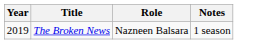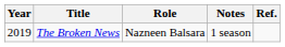 <table class="wikitable sortable">
 <tr>
 <th>Year</th>
 <th>Title</th>
 <th>Role</th>
 <th>Notes</th>
+<th>Ref.</th>
 </tr>
 <tr>
 <td>2019</td>
 <td><em><a href='#'>The Broken News</a></em></td>
 <td>Nazneen Balsara</td>
 <td>1 season</td>
+<td></td>
 </tr>
 </table>
